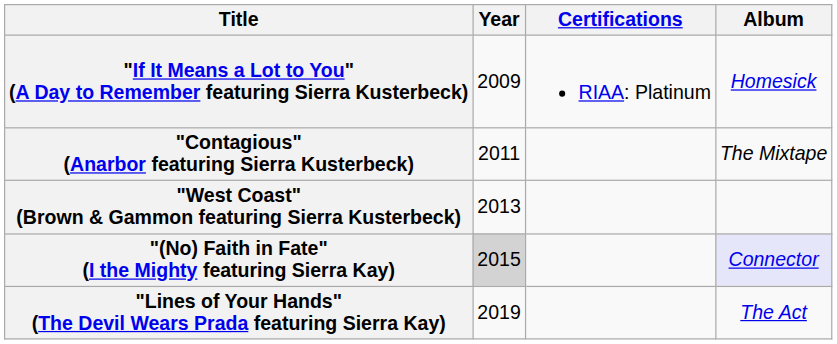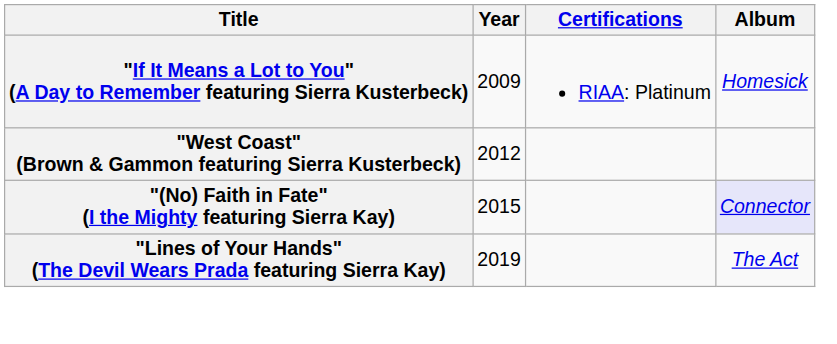 <table class="wikitable plainrowheaders" style="text-align:center;">
 <tr>
 <th scope="col">Title</th>
 <th scope="col">Year</th>
 <th scope="col"><a href='#'>Certifications</a></th>
 <th scope="col">Album</th>
 </tr>
 <tr>
 <th scope="row">"<a href='#'>If It Means a Lot to You</a>"<br><span>(<a href='#'>A Day to Remember</a> featuring Sierra Kusterbeck)</span></th>
 <td>2009</td>
 <td><br><ul><li><a href='#'>RIAA</a>: Platinum</li></ul></td>
 <td><em><a href='#'>Homesick</a></em></td>
 </tr>
 <tr>
-<th scope="row">"Contagious"<br><span>(<a href='#'>Anarbor</a> featuring Sierra Kusterbeck)</span></th>
-<td>2011</td>
-<td></td>
-<td><em>The Mixtape</em></td>
-</tr>
-<tr>
 <th scope="row">"West Coast"<br><span>(Brown & Gammon featuring Sierra Kusterbeck)</span></th>
-<td>2013</td>
+<td>2012</td>
 <td></td>
 <td></td>
 </tr>
 <tr>
 <th scope="row">"(No) Faith in Fate"<br><span>(<a href='#'>I the Mighty</a> featuring Sierra Kay)</span></th>
-<td style="background: lightgrey;">2015</td>
+<td>2015</td>
 <td></td>
 <td style="background: lavender;"><em><a href='#'>Connector</a></em></td>
 </tr>
 <tr>
 <th scope="row">"Lines of Your Hands"<br><span>(<a href='#'>The Devil Wears Prada</a> featuring Sierra Kay)</span></th>
 <td>2019</td>
 <td></td>
 <td><em><a href='#'>The Act</a></em></td>
 </tr>
 </table>
